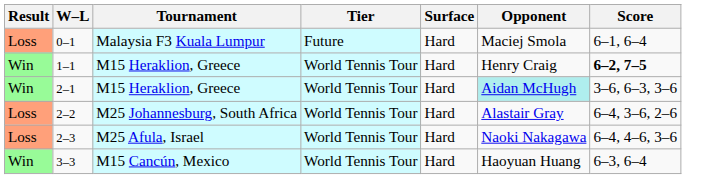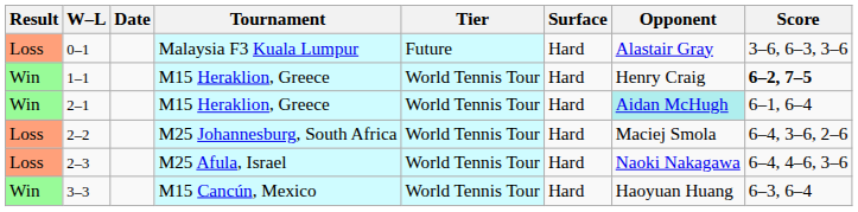 <table class="sortable wikitable">
 <tr>
 <th>Result</th>
 <th class="unsortable">W–L</th>
+<th>Date</th>
 <th>Tournament</th>
 <th>Tier</th>
 <th>Surface</th>
 <th>Opponent</th>
 <th class="unsortable">Score</th>
 </tr>
 <tr>
 <td bgcolor=FFA07A>Loss</td>
 <td><small>0–1</small></td>
+<td></td>
 <td style="background:#cffcff;">Malaysia F3 <a href='#'>Kuala Lumpur</a></td>
 <td style="background:#cffcff;">Future</td>
 <td>Hard</td>
-<td> Maciej Smola</td>
-<td>6–1, 6–4</td>
+<td> <a href='#'>Alastair Gray</a></td>
+<td>3–6, 6–3, 3–6</td>
 </tr>
 <tr>
 <td bgcolor=98FB98>Win</td>
 <td><small>1–1</small></td>
+<td></td>
 <td style="background:#cffcff;">M15 <a href='#'>Heraklion</a>, Greece</td>
 <td style="background:#cffcff;">World Tennis Tour</td>
 <td>Hard</td>
 <td> Henry Craig</td>
 <td><strong>6–2, 7–5</strong></td>
 </tr>
 <tr>
 <td bgcolor=98FB98>Win</td>
 <td><small>2–1</small></td>
+<td></td>
 <td style="background:#cffcff;">M15 <a href='#'>Heraklion</a>, Greece</td>
 <td style="background:#cffcff;">World Tennis Tour</td>
 <td>Hard</td>
 <td style="background: paleturquoise;"> <a href='#'>Aidan McHugh</a></td>
-<td>3–6, 6–3, 3–6</td>
+<td>6–1, 6–4</td>
 </tr>
 <tr>
 <td bgcolor=FFA07A>Loss</td>
 <td><small>2–2</small></td>
+<td></td>
 <td style="background:#cffcff;">M25 <a href='#'>Johannesburg</a>, South Africa</td>
 <td style="background:#cffcff;">World Tennis Tour</td>
 <td>Hard</td>
-<td> <a href='#'>Alastair Gray</a></td>
+<td> Maciej Smola</td>
 <td>6–4, 3–6, 2–6</td>
 </tr>
 <tr>
 <td bgcolor=FFA07A>Loss</td>
 <td><small>2–3</small></td>
+<td></td>
 <td style="background:#cffcff;">M25 <a href='#'>Afula</a>, Israel</td>
 <td style="background:#cffcff;">World Tennis Tour</td>
 <td>Hard</td>
 <td> <a href='#'>Naoki Nakagawa</a></td>
 <td>6–4, 4–6, 3–6</td>
 </tr>
 <tr>
 <td bgcolor=98FB98>Win</td>
 <td><small>3–3</small></td>
+<td></td>
 <td style="background:#cffcff;">M15 <a href='#'>Cancún</a>, Mexico</td>
 <td style="background:#cffcff;">World Tennis Tour</td>
 <td>Hard</td>
 <td> Haoyuan Huang</td>
 <td>6–3, 6–4</td>
 </tr>
 </table>
